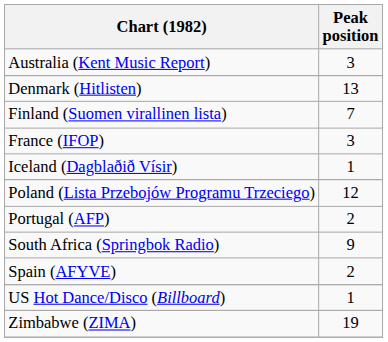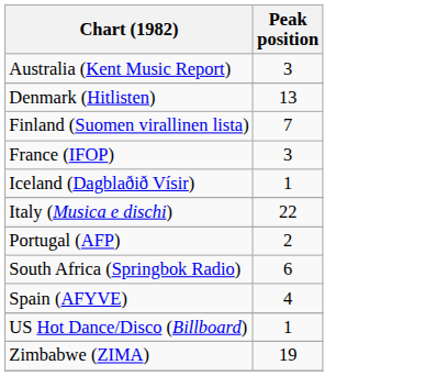 <table class="wikitable sortable">
 <tr>
 <th>Chart (1982)</th>
 <th>Peak<br>position</th>
 </tr>
 <tr>
 <td>Australia (<a href='#'>Kent Music Report</a>)</td>
 <td align="center">3</td>
 </tr>
 <tr>
 </tr>
 <tr>
 </tr>
 <tr>
 <td>Denmark (<a href='#'>Hitlisten</a>)</td>
 <td align="center">13</td>
 </tr>
 <tr>
 <td>Finland (<a href='#'>Suomen virallinen lista</a>)</td>
 <td align="center">7</td>
 </tr>
 <tr>
 <td>France (<a href='#'>IFOP</a>)</td>
 <td align="center">3</td>
 </tr>
 <tr>
 <td>Iceland (<a href='#'>Dagblaðið Vísir</a>)</td>
 <td align="center">1</td>
 </tr>
 <tr>
 </tr>
 <tr>
+<td>Italy (<em><a href='#'>Musica e dischi</a></em>)</td>
+<td align="center">22</td>
 </tr>
 <tr>
 </tr>
 <tr>
 </tr>
 <tr>
-<td>Poland (<a href='#'>Lista Przebojów Programu Trzeciego</a>)</td>
-<td align="center">12</td>
 </tr>
 <tr>
 <td>Portugal (<a href='#'>AFP</a>)</td>
 <td align="center">2</td>
 </tr>
 <tr>
 <td>South Africa (<a href='#'>Springbok Radio</a>)</td>
-<td align="center">9</td>
+<td align="center">6</td>
 </tr>
 <tr>
 <td>Spain (<a href='#'>AFYVE</a>)</td>
-<td align="center">2</td>
+<td align="center">4</td>
 </tr>
 <tr>
 </tr>
 <tr>
 </tr>
 <tr>
 </tr>
 <tr>
 <td>US <a href='#'>Hot Dance/Disco</a> (<em><a href='#'>Billboard</a></em>)</td>
 <td align="center">1</td>
 </tr>
 <tr>
 </tr>
 <tr>
 <td>Zimbabwe (<a href='#'>ZIMA</a>)</td>
 <td style="text-align:center;">19</td>
 </tr>
 <tr>
 </tr>
 </table>
